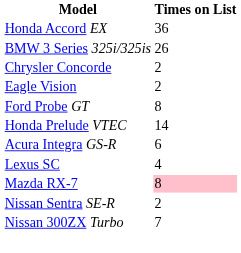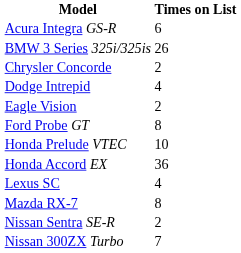 <table>
 <tr>
 <th>Model</th>
 <th>Times on List</th>
 </tr>
 <tr>
-<td><a href='#'>Honda Accord</a> <em>EX</em></td>
-<td>36</td>
+<td><a href='#'>Acura Integra</a> <em>GS-R</em></td>
+<td>6</td>
 </tr>
 <tr>
 <td><a href='#'>BMW 3 Series</a> <em>325i/325is</em></td>
 <td>26</td>
 </tr>
 <tr>
 <td><a href='#'>Chrysler Concorde</a></td>
 <td>2</td>
+</tr>
+<tr>
+<td><a href='#'>Dodge Intrepid</a></td>
+<td>4</td>
 </tr>
 <tr>
 <td><a href='#'>Eagle Vision</a></td>
 <td>2</td>
 </tr>
 <tr>
 <td><a href='#'>Ford Probe</a> <em>GT</em></td>
 <td>8</td>
 </tr>
 <tr>
 <td><a href='#'>Honda Prelude</a> <em>VTEC</em></td>
-<td>14</td>
+<td>10</td>
 </tr>
 <tr>
-<td><a href='#'>Acura Integra</a> <em>GS-R</em></td>
-<td>6</td>
+<td><a href='#'>Honda Accord</a> <em>EX</em></td>
+<td>36</td>
 </tr>
 <tr>
 <td><a href='#'>Lexus SC</a></td>
 <td>4</td>
 </tr>
 <tr>
 <td><a href='#'>Mazda RX-7</a></td>
-<td style="background: pink;">8</td>
+<td>8</td>
 </tr>
 <tr>
 <td><a href='#'>Nissan Sentra</a> <em>SE-R</em></td>
 <td>2</td>
 </tr>
 <tr>
 <td><a href='#'>Nissan 300ZX</a> <em>Turbo</em></td>
 <td>7</td>
 </tr>
 </table>
